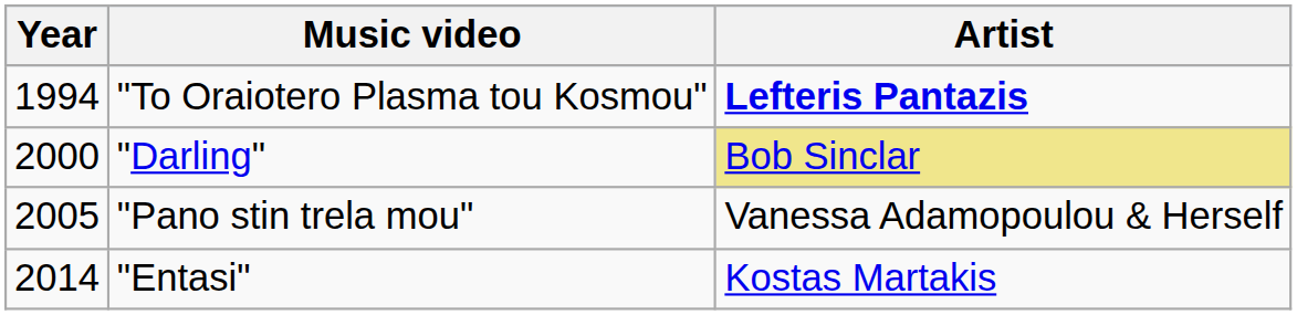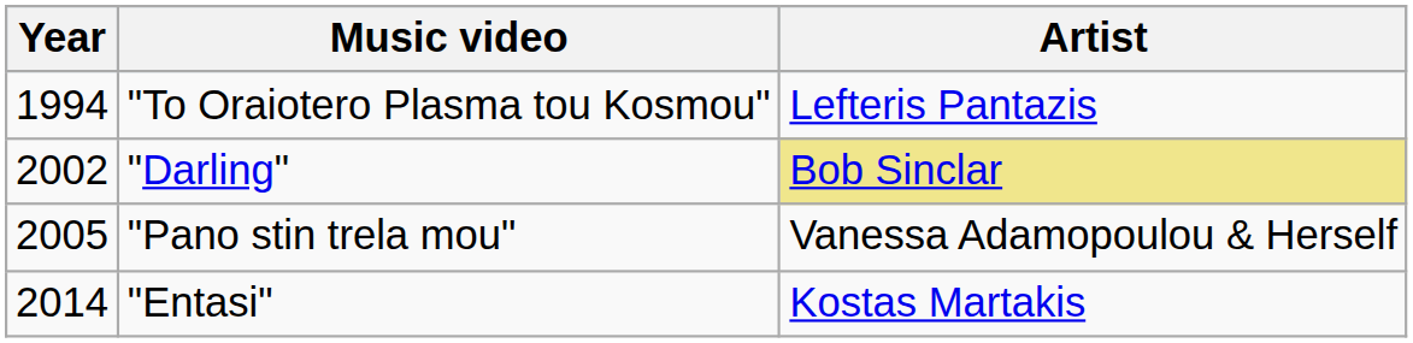 <table class="wikitable">
 <tr style="background:#b0c4de; text-align:center;">
 <th>Year</th>
 <th>Music video</th>
 <th>Artist</th>
 </tr>
 <tr>
 <td>1994</td>
 <td>"To Oraiotero Plasma tou Kosmou"</td>
-<td><strong><a href='#'>Lefteris Pantazis</a></strong></td>
+<td><a href='#'>Lefteris Pantazis</a></td>
 </tr>
 <tr>
-<td>2000</td>
+<td>2002</td>
 <td>"<a href='#'>Darling</a>"</td>
 <td style="background: khaki;"><a href='#'>Bob Sinclar</a></td>
 </tr>
 <tr>
 <td>2005</td>
 <td>"Pano stin trela mou"</td>
 <td>Vanessa Adamopoulou & Herself</td>
 </tr>
 <tr>
 <td>2014</td>
 <td>"Entasi"</td>
 <td><a href='#'>Kostas Martakis</a></td>
 </tr>
 </table>
